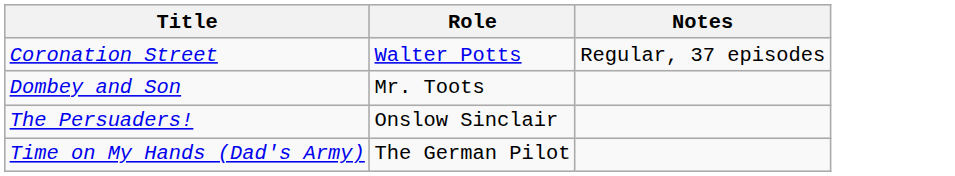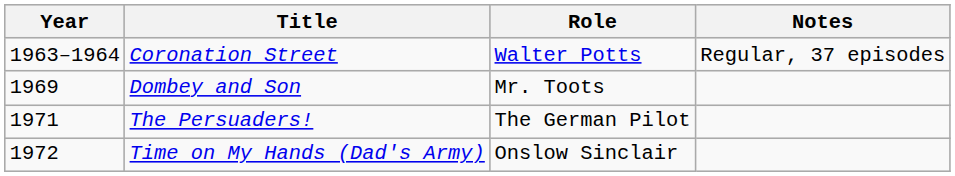 <table class="wikitable sortable">
 <tr>
+<th>Year</th>
 <th>Title</th>
 <th>Role</th>
 <th class="unsortable">Notes</th>
 </tr>
 <tr>
+<td>1963–1964</td>
 <td><em><a href='#'>Coronation Street</a></em></td>
 <td><a href='#'>Walter Potts</a></td>
 <td>Regular, 37 episodes</td>
 </tr>
 <tr>
+<td>1969</td>
 <td><em><a href='#'>Dombey and Son</a></em></td>
 <td>Mr. Toots</td>
 <td></td>
 </tr>
 <tr>
+<td>1971</td>
 <td><em><a href='#'>The Persuaders!</a></em></td>
+<td>The German Pilot</td>
+<td></td>
+</tr>
+<tr>
+<td>1972</td>
+<td><em><a href='#'>Time on My Hands (Dad's Army)</a></em></td>
 <td>Onslow Sinclair</td>
 <td></td>
 </tr>
-<tr>
-<td><em><a href='#'>Time on My Hands (Dad's Army)</a></em></td>
-<td>The German Pilot</td>
-<td></td>
-</tr>
 </table>
